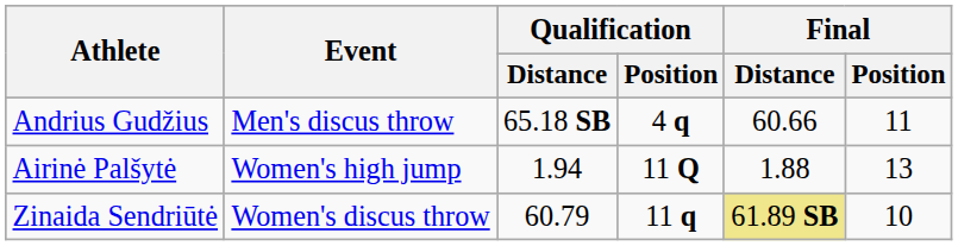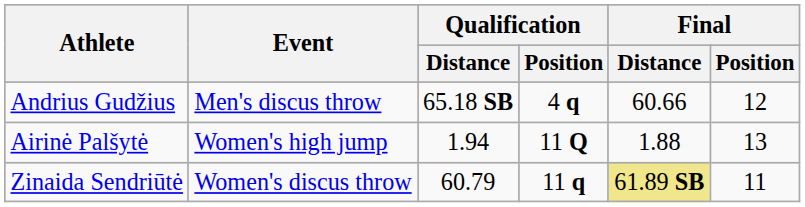 <table class=wikitable style="font-size:90%">
 <tr>
 <th rowspan="2">Athlete</th>
 <th rowspan="2">Event</th>
 <th colspan="2">Qualification</th>
 <th colspan="2">Final</th>
 </tr>
 <tr style="font-size:95%">
 <th>Distance</th>
 <th>Position</th>
 <th>Distance</th>
 <th>Position</th>
 </tr>
 <tr align=center>
 <td align=left><a href='#'>Andrius Gudžius</a></td>
 <td align=left><a href='#'>Men's discus throw</a></td>
 <td>65.18 <strong>SB</strong></td>
 <td>4 <strong>q</strong></td>
 <td>60.66</td>
-<td>11</td>
+<td>12</td>
 </tr>
 <tr align=center>
 <td align=left><a href='#'>Airinė Palšytė</a></td>
 <td align=left><a href='#'>Women's high jump</a></td>
 <td>1.94</td>
 <td>11 <strong>Q</strong></td>
 <td>1.88</td>
 <td>13</td>
 </tr>
 <tr align=center>
 <td align=left><a href='#'>Zinaida Sendriūtė</a></td>
 <td align=left><a href='#'>Women's discus throw</a></td>
 <td>60.79</td>
 <td>11 <strong>q</strong></td>
 <td style="background: khaki;">61.89 <strong>SB</strong></td>
-<td>10</td>
+<td>11</td>
 </tr>
 </table>
